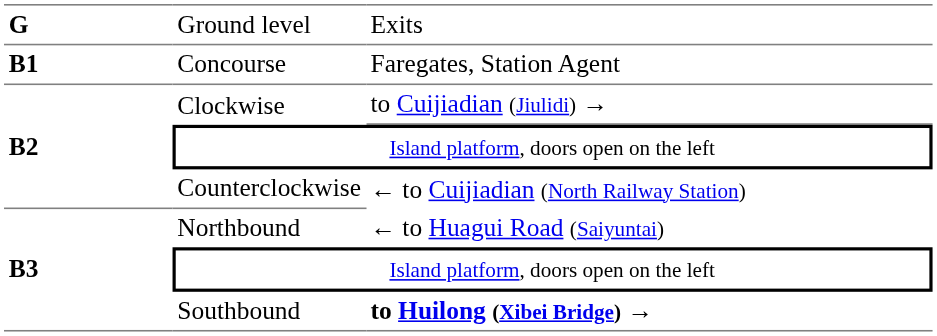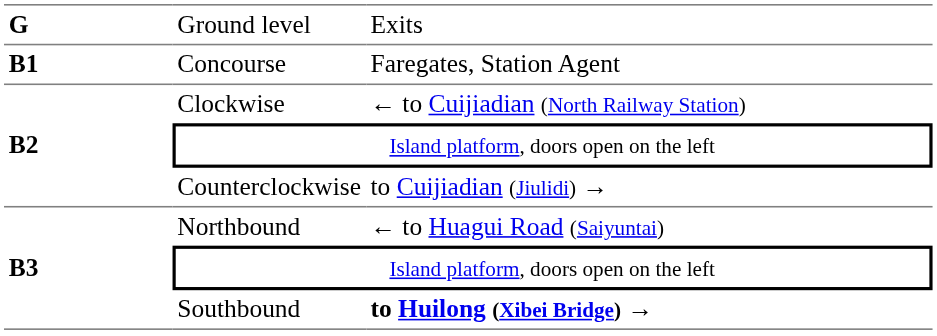 <table cellspacing=0 cellpadding=3>
 <tr>
 <td style="border-top:solid 1px gray;border-bottom:solid 1px gray;" width=100><strong>G</strong></td>
 <td style="border-top:solid 1px gray;border-bottom:solid 1px gray;" width=100>Ground level</td>
 <td style="border-top:solid 1px gray;border-bottom:solid 1px gray;" width=350>Exits</td>
 </tr>
 <tr>
 <td style="border-top:solid 0px gray;border-bottom:solid 1px gray;" width=100><strong>B1</strong></td>
 <td style="border-top:solid 0px gray;border-bottom:solid 1px gray;" width=100>Concourse</td>
 <td style="border-top:solid 0px gray;border-bottom:solid 1px gray;" width=350>Faregates, Station Agent</td>
 </tr>
 <tr>
 <td style="border-bottom:solid 1px gray;" rowspan=3><strong>B2</strong></td>
 <td>Clockwise</td>
-<td style="border-bottom:solid 1px gray;">  to <a href='#'>Cuijiadian</a> <small>(<a href='#'>Jiulidi</a>)</small> →</td>
+<td>←  to <a href='#'>Cuijiadian</a> <small>(<a href='#'>North Railway Station</a>)</small></td>
 </tr>
 <tr>
 <td style="border-right:solid 2px black;border-left:solid 2px black;border-top:solid 2px black;border-bottom:solid 2px black;text-align:center;" colspan=2><small><a href='#'>Island platform</a>, doors open on the left</small></td>
 </tr>
 <tr>
 <td style="border-bottom:solid 1px gray;">Counterclockwise</td>
-<td>←  to <a href='#'>Cuijiadian</a> <small>(<a href='#'>North Railway Station</a>)</small></td>
+<td style="border-bottom:solid 1px gray;">  to <a href='#'>Cuijiadian</a> <small>(<a href='#'>Jiulidi</a>)</small> →</td>
 </tr>
 <tr>
 <td style="border-bottom:solid 1px gray;" rowspan=3><strong>B3</strong></td>
 <td>Northbound</td>
 <td>←  to <a href='#'>Huagui Road</a> <small>(<a href='#'>Saiyuntai</a>)</small></td>
 </tr>
 <tr>
 <td style="border-right:solid 2px black;border-left:solid 2px black;border-top:solid 2px black;border-bottom:solid 2px black;text-align:center;" colspan=2><small><a href='#'>Island platform</a>, doors open on the left</small></td>
 </tr>
 <tr>
 <td style="border-bottom:solid 1px gray;">Southbound</td>
 <td style="border-bottom:solid 1px gray;"><strong>  to <a href='#'>Huilong</a> <small>(<a href='#'>Xibei Bridge</a>)</small> →</strong></td>
 </tr>
 </table>
